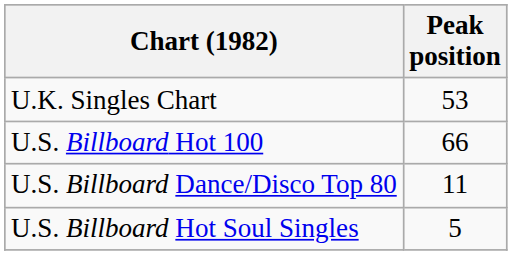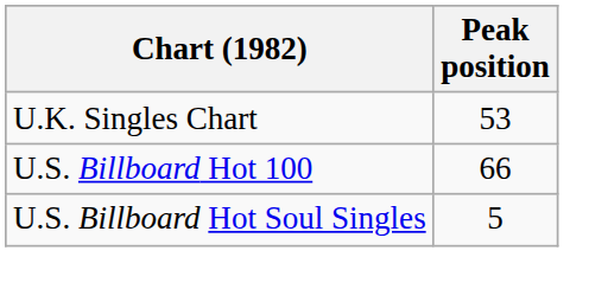 <table class="wikitable sortable">
 <tr>
 <th>Chart (1982)</th>
 <th>Peak<br>position</th>
 </tr>
 <tr>
 <td align="left">U.K. Singles Chart</td>
 <td align="center">53</td>
 </tr>
 <tr>
 <td>U.S. <a href='#'><em>Billboard</em> Hot 100</a></td>
 <td align="center">66</td>
 </tr>
 <tr>
-<td>U.S. <em>Billboard</em> <a href='#'>Dance/Disco Top 80</a></td>
-<td align="center">11</td>
-</tr>
-<tr>
 <td>U.S. <em>Billboard</em> <a href='#'>Hot Soul Singles</a></td>
 <td align="center">5</td>
 </tr>
 </table>
